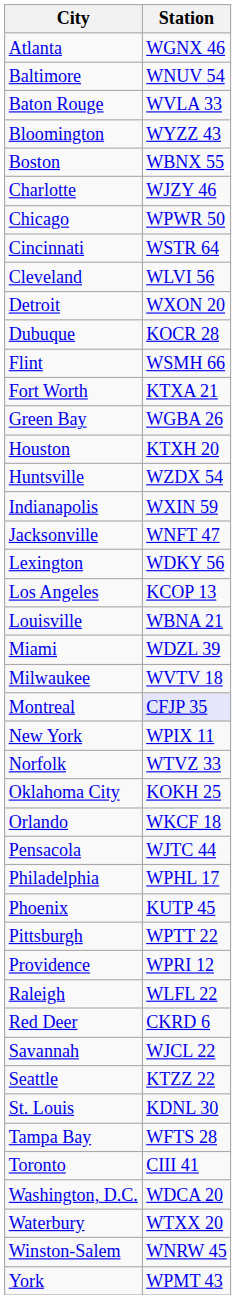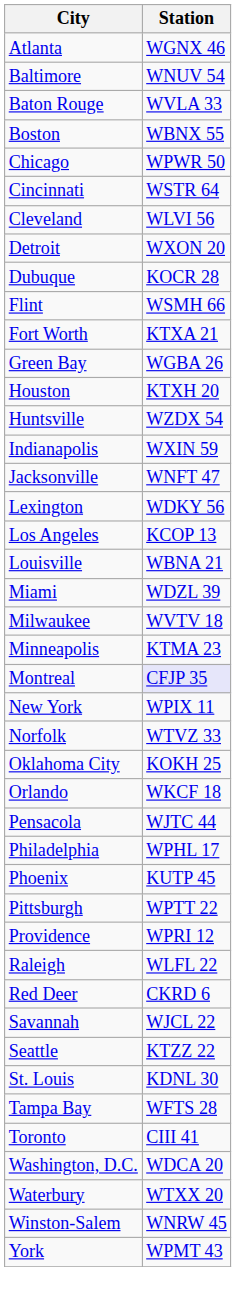 <table class="wikitable sortable">
 <tr>
 <th>City</th>
 <th>Station</th>
 </tr>
 <tr>
 <td><a href='#'>Atlanta</a></td>
 <td><a href='#'>WGNX 46</a></td>
 </tr>
 <tr>
 <td><a href='#'>Baltimore</a></td>
 <td><a href='#'>WNUV 54</a></td>
 </tr>
 <tr>
 <td><a href='#'>Baton Rouge</a></td>
 <td><a href='#'>WVLA 33</a></td>
 </tr>
 <tr>
-<td><a href='#'>Bloomington</a></td>
-<td><a href='#'>WYZZ 43</a></td>
-</tr>
-<tr>
 <td><a href='#'>Boston</a></td>
 <td><a href='#'>WBNX 55</a></td>
-</tr>
-<tr>
-<td><a href='#'>Charlotte</a></td>
-<td><a href='#'>WJZY 46</a></td>
 </tr>
 <tr>
 <td><a href='#'>Chicago</a></td>
 <td><a href='#'>WPWR 50</a></td>
 </tr>
 <tr>
 <td><a href='#'>Cincinnati</a></td>
 <td><a href='#'>WSTR 64</a></td>
 </tr>
 <tr>
 <td><a href='#'>Cleveland</a></td>
 <td><a href='#'>WLVI 56</a></td>
 </tr>
 <tr>
 <td><a href='#'>Detroit</a></td>
 <td><a href='#'>WXON 20</a></td>
 </tr>
 <tr>
 <td><a href='#'>Dubuque</a></td>
 <td><a href='#'>KOCR 28</a></td>
 </tr>
 <tr>
 <td><a href='#'>Flint</a></td>
 <td><a href='#'>WSMH 66</a></td>
 </tr>
 <tr>
 <td><a href='#'>Fort Worth</a></td>
 <td><a href='#'>KTXA 21</a></td>
 </tr>
 <tr>
 <td><a href='#'>Green Bay</a></td>
 <td><a href='#'>WGBA 26</a></td>
 </tr>
 <tr>
 <td><a href='#'>Houston</a></td>
 <td><a href='#'>KTXH 20</a></td>
 </tr>
 <tr>
 <td><a href='#'>Huntsville</a></td>
 <td><a href='#'>WZDX 54</a></td>
 </tr>
 <tr>
 <td><a href='#'>Indianapolis</a></td>
 <td><a href='#'>WXIN 59</a></td>
 </tr>
 <tr>
 <td><a href='#'>Jacksonville</a></td>
 <td><a href='#'>WNFT 47</a></td>
 </tr>
 <tr>
 <td><a href='#'>Lexington</a></td>
 <td><a href='#'>WDKY 56</a></td>
 </tr>
 <tr>
 <td><a href='#'>Los Angeles</a></td>
 <td><a href='#'>KCOP 13</a></td>
 </tr>
 <tr>
 <td><a href='#'>Louisville</a></td>
 <td><a href='#'>WBNA 21</a></td>
 </tr>
 <tr>
 <td><a href='#'>Miami</a></td>
 <td><a href='#'>WDZL 39</a></td>
 </tr>
 <tr>
 <td><a href='#'>Milwaukee</a></td>
 <td><a href='#'>WVTV 18</a></td>
+</tr>
+<tr>
+<td><a href='#'>Minneapolis</a></td>
+<td><a href='#'>KTMA 23</a></td>
 </tr>
 <tr>
 <td><a href='#'>Montreal</a></td>
 <td style="background: lavender;"><a href='#'>CFJP 35</a></td>
 </tr>
 <tr>
 <td><a href='#'>New York</a></td>
 <td><a href='#'>WPIX 11</a></td>
 </tr>
 <tr>
 <td><a href='#'>Norfolk</a></td>
 <td><a href='#'>WTVZ 33</a></td>
 </tr>
 <tr>
 <td><a href='#'>Oklahoma City</a></td>
 <td><a href='#'>KOKH 25</a></td>
 </tr>
 <tr>
 <td><a href='#'>Orlando</a></td>
 <td><a href='#'>WKCF 18</a></td>
 </tr>
 <tr>
 <td><a href='#'>Pensacola</a></td>
 <td><a href='#'>WJTC 44</a></td>
 </tr>
 <tr>
 <td><a href='#'>Philadelphia</a></td>
 <td><a href='#'>WPHL 17</a></td>
 </tr>
 <tr>
 <td><a href='#'>Phoenix</a></td>
 <td><a href='#'>KUTP 45</a></td>
 </tr>
 <tr>
 <td><a href='#'>Pittsburgh</a></td>
 <td><a href='#'>WPTT 22</a></td>
 </tr>
 <tr>
 <td><a href='#'>Providence</a></td>
 <td><a href='#'>WPRI 12</a></td>
 </tr>
 <tr>
 <td><a href='#'>Raleigh</a></td>
 <td><a href='#'>WLFL 22</a></td>
 </tr>
 <tr>
 <td><a href='#'>Red Deer</a></td>
 <td><a href='#'>CKRD 6</a></td>
 </tr>
 <tr>
 <td><a href='#'>Savannah</a></td>
 <td><a href='#'>WJCL 22</a></td>
 </tr>
 <tr>
 <td><a href='#'>Seattle</a></td>
 <td><a href='#'>KTZZ 22</a></td>
 </tr>
 <tr>
 <td><a href='#'>St. Louis</a></td>
 <td><a href='#'>KDNL 30</a></td>
 </tr>
 <tr>
 <td><a href='#'>Tampa Bay</a></td>
 <td><a href='#'>WFTS 28</a></td>
 </tr>
 <tr>
 <td><a href='#'>Toronto</a></td>
 <td><a href='#'>CIII 41</a></td>
 </tr>
 <tr>
 <td><a href='#'>Washington, D.C.</a></td>
 <td><a href='#'>WDCA 20</a></td>
 </tr>
 <tr>
 <td><a href='#'>Waterbury</a></td>
 <td><a href='#'>WTXX 20</a></td>
 </tr>
 <tr>
 <td><a href='#'>Winston-Salem</a></td>
 <td><a href='#'>WNRW 45</a></td>
 </tr>
 <tr>
 <td><a href='#'>York</a></td>
 <td><a href='#'>WPMT 43</a></td>
 </tr>
 </table>
